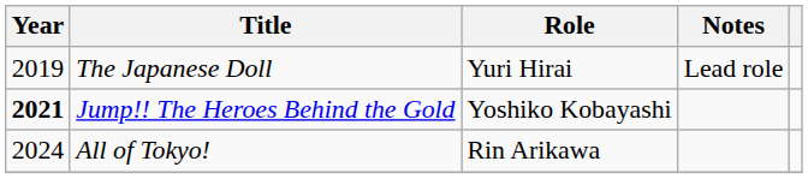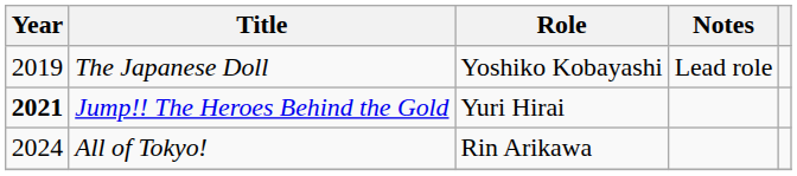 <table class="wikitable sortable">
 <tr>
 <th>Year</th>
 <th>Title</th>
 <th>Role</th>
 <th>Notes</th>
 <th class="unsortable"></th>
 </tr>
 <tr>
 <td>2019</td>
 <td><em>The Japanese Doll</em></td>
-<td>Yuri Hirai</td>
+<td>Yoshiko Kobayashi</td>
 <td>Lead role</td>
 <td></td>
 </tr>
 <tr>
 <td><strong>2021</strong></td>
 <td><em><a href='#'>Jump!! The Heroes Behind the Gold</a></em></td>
-<td>Yoshiko Kobayashi</td>
+<td>Yuri Hirai</td>
 <td></td>
 <td></td>
 </tr>
 <tr>
 <td>2024</td>
 <td><em>All of Tokyo!</em></td>
 <td>Rin Arikawa</td>
 <td></td>
 <td></td>
 </tr>
 <tr>
 </tr>
 </table>
